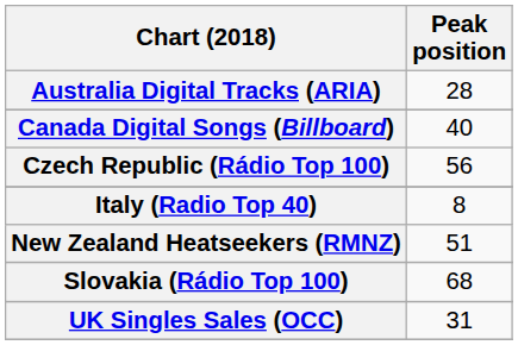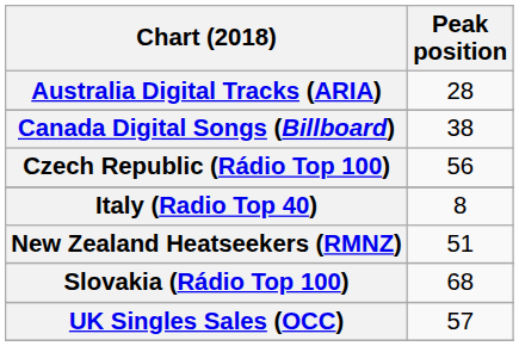 <table class="wikitable sortable plainrowheaders" style="text-align:center">
 <tr>
 <th scope="col">Chart (2018)</th>
 <th scope="col">Peak<br> position</th>
 </tr>
 <tr>
 <th scope="row"><a href='#'>Australia Digital Tracks</a> (<a href='#'>ARIA</a>)</th>
 <td>28</td>
 </tr>
 <tr>
 </tr>
 <tr>
 </tr>
 <tr>
 </tr>
 <tr>
 <th scope="row"><a href='#'>Canada Digital Songs</a> (<em><a href='#'>Billboard</a></em>)</th>
-<td>40</td>
+<td>38</td>
 </tr>
 <tr>
 <th scope="row">Czech Republic (<a href='#'>Rádio Top 100</a>)</th>
 <td>56</td>
 </tr>
 <tr>
 </tr>
 <tr>
 </tr>
 <tr>
 <th scope="row">Italy (<a href='#'>Radio Top 40</a>)</th>
 <td>8</td>
 </tr>
 <tr>
 <th scope="row">New Zealand Heatseekers (<a href='#'>RMNZ</a>)</th>
 <td>51</td>
 </tr>
 <tr>
 </tr>
 <tr>
 <th scope="row">Slovakia (<a href='#'>Rádio Top 100</a>)</th>
 <td>68</td>
 </tr>
 <tr>
 </tr>
 <tr>
 <th scope="row"><a href='#'>UK Singles Sales</a> (<a href='#'>OCC</a>)</th>
-<td>31</td>
+<td>57</td>
 </tr>
 <tr>
 </tr>
 <tr>
 </tr>
 <tr>
 </tr>
 <tr>
 </tr>
 <tr>
 </tr>
 </table>
